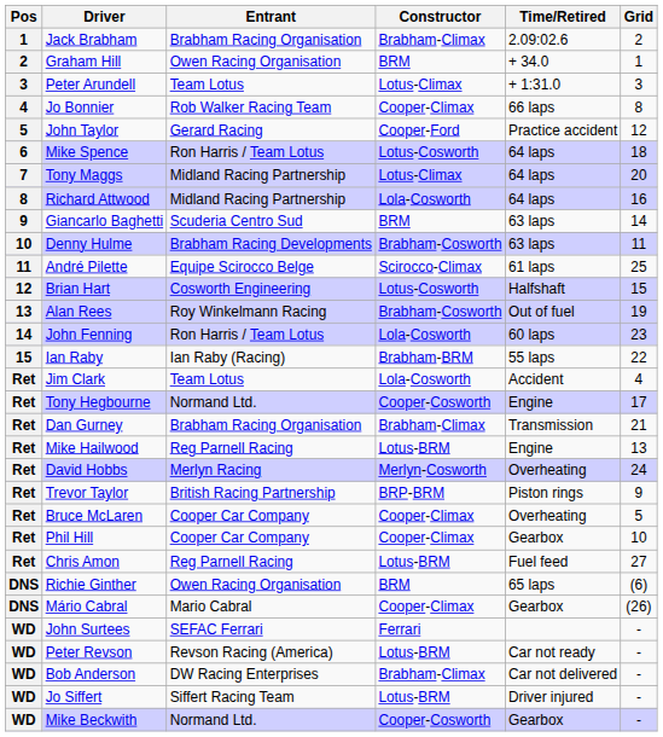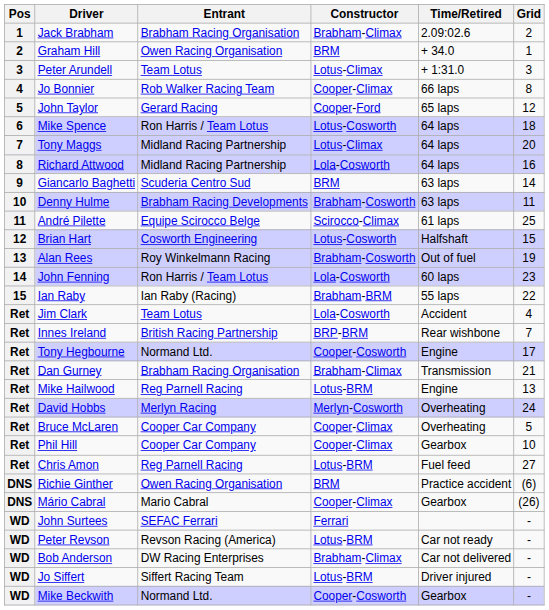 <table class="wikitable" style="font-size: 95%;">
 <tr>
 <th>Pos</th>
 <th>Driver</th>
 <th>Entrant</th>
 <th>Constructor</th>
 <th>Time/Retired</th>
 <th>Grid</th>
 </tr>
 <tr>
 <th>1</th>
 <td> <a href='#'>Jack Brabham</a></td>
 <td><a href='#'>Brabham Racing Organisation</a></td>
 <td><a href='#'>Brabham</a>-<a href='#'>Climax</a></td>
 <td>2.09:02.6</td>
 <td style="text-align:center">2</td>
 </tr>
 <tr>
 <th>2</th>
 <td> <a href='#'>Graham Hill</a></td>
 <td><a href='#'>Owen Racing Organisation</a></td>
 <td><a href='#'>BRM</a></td>
 <td>+ 34.0</td>
 <td style="text-align:center">1</td>
 </tr>
 <tr>
 <th>3</th>
 <td> <a href='#'>Peter Arundell</a></td>
 <td><a href='#'>Team Lotus</a></td>
 <td><a href='#'>Lotus</a>-<a href='#'>Climax</a></td>
 <td>+ 1:31.0</td>
 <td style="text-align:center">3</td>
 </tr>
 <tr>
 <th>4</th>
 <td> <a href='#'>Jo Bonnier</a></td>
 <td><a href='#'>Rob Walker Racing Team</a></td>
 <td><a href='#'>Cooper</a>-<a href='#'>Climax</a></td>
 <td>66 laps</td>
 <td style="text-align:center">8</td>
 </tr>
 <tr>
 <th>5</th>
 <td> <a href='#'>John Taylor</a></td>
 <td><a href='#'>Gerard Racing</a></td>
 <td><a href='#'>Cooper</a>-<a href='#'>Ford</a></td>
-<td>Practice accident</td>
+<td>65 laps</td>
 <td style="text-align:center">12</td>
 </tr>
 <tr style="background-color: #CFCFFF">
 <th>6</th>
 <td> <a href='#'>Mike Spence</a></td>
 <td>Ron Harris / <a href='#'>Team Lotus</a></td>
 <td><a href='#'>Lotus</a>-<a href='#'>Cosworth</a></td>
 <td>64 laps</td>
 <td style="text-align:center">18</td>
 </tr>
 <tr style="background-color: #CFCFFF">
 <th>7</th>
 <td> <a href='#'>Tony Maggs</a></td>
 <td>Midland Racing Partnership</td>
 <td><a href='#'>Lotus</a>-<a href='#'>Climax</a></td>
 <td>64 laps</td>
 <td style="text-align:center">20</td>
 </tr>
 <tr style="background-color: #CFCFFF">
 <th>8</th>
 <td> <a href='#'>Richard Attwood</a></td>
 <td>Midland Racing Partnership</td>
 <td><a href='#'>Lola</a>-<a href='#'>Cosworth</a></td>
 <td>64 laps</td>
 <td style="text-align:center">16</td>
 </tr>
 <tr>
 <th>9</th>
 <td> <a href='#'>Giancarlo Baghetti</a></td>
 <td><a href='#'>Scuderia Centro Sud</a></td>
 <td><a href='#'>BRM</a></td>
 <td>63 laps</td>
 <td style="text-align:center">14</td>
 </tr>
 <tr style="background-color: #CFCFFF">
 <th>10</th>
 <td> <a href='#'>Denny Hulme</a></td>
 <td><a href='#'>Brabham Racing Developments</a></td>
 <td><a href='#'>Brabham</a>-<a href='#'>Cosworth</a></td>
 <td>63 laps</td>
 <td style="text-align:center">11</td>
 </tr>
 <tr>
 <th>11</th>
 <td> <a href='#'>André Pilette</a></td>
 <td><a href='#'>Equipe Scirocco Belge</a></td>
 <td><a href='#'>Scirocco</a>-<a href='#'>Climax</a></td>
 <td>61 laps</td>
 <td style="text-align:center">25</td>
 </tr>
 <tr style="background-color: #CFCFFF">
 <th>12</th>
 <td> <a href='#'>Brian Hart</a></td>
 <td><a href='#'>Cosworth Engineering</a></td>
 <td><a href='#'>Lotus</a>-<a href='#'>Cosworth</a></td>
 <td>Halfshaft</td>
 <td style="text-align:center">15</td>
 </tr>
 <tr style="background-color: #CFCFFF">
 <th>13</th>
 <td> <a href='#'>Alan Rees</a></td>
 <td>Roy Winkelmann Racing</td>
 <td><a href='#'>Brabham</a>-<a href='#'>Cosworth</a></td>
 <td>Out of fuel</td>
 <td style="text-align:center">19</td>
 </tr>
 <tr style="background-color: #CFCFFF">
 <th>14</th>
 <td> <a href='#'>John Fenning</a></td>
 <td>Ron Harris / <a href='#'>Team Lotus</a></td>
 <td><a href='#'>Lola</a>-<a href='#'>Cosworth</a></td>
 <td>60 laps</td>
 <td style="text-align:center">23</td>
 </tr>
 <tr>
 <th>15</th>
 <td> <a href='#'>Ian Raby</a></td>
 <td>Ian Raby (Racing)</td>
 <td><a href='#'>Brabham</a>-<a href='#'>BRM</a></td>
 <td>55 laps</td>
 <td style="text-align:center">22</td>
 </tr>
 <tr>
 <th>Ret</th>
 <td> <a href='#'>Jim Clark</a></td>
 <td><a href='#'>Team Lotus</a></td>
 <td><a href='#'>Lola</a>-<a href='#'>Cosworth</a></td>
 <td>Accident</td>
 <td style="text-align:center">4</td>
 </tr>
+<tr>
+<th>Ret</th>
+<td> <a href='#'>Innes Ireland</a></td>
+<td><a href='#'>British Racing Partnership</a></td>
+<td><a href='#'>BRP</a>-<a href='#'>BRM</a></td>
+<td>Rear wishbone</td>
+<td style="text-align:center">7</td>
+</tr>
 <tr style="background-color: #CFCFFF">
 <th>Ret</th>
 <td> <a href='#'>Tony Hegbourne</a></td>
 <td>Normand Ltd.</td>
 <td><a href='#'>Cooper</a>-<a href='#'>Cosworth</a></td>
 <td>Engine</td>
 <td style="text-align:center">17</td>
 </tr>
 <tr>
 <th>Ret</th>
 <td> <a href='#'>Dan Gurney</a></td>
 <td><a href='#'>Brabham Racing Organisation</a></td>
 <td><a href='#'>Brabham</a>-<a href='#'>Climax</a></td>
 <td>Transmission</td>
 <td style="text-align:center">21</td>
 </tr>
 <tr>
 <th>Ret</th>
 <td> <a href='#'>Mike Hailwood</a></td>
 <td><a href='#'>Reg Parnell Racing</a></td>
 <td><a href='#'>Lotus</a>-<a href='#'>BRM</a></td>
 <td>Engine</td>
 <td style="text-align:center">13</td>
 </tr>
 <tr style="background-color: #CFCFFF">
 <th>Ret</th>
 <td> <a href='#'>David Hobbs</a></td>
 <td><a href='#'>Merlyn Racing</a></td>
 <td><a href='#'>Merlyn</a>-<a href='#'>Cosworth</a></td>
 <td>Overheating</td>
 <td style="text-align:center">24</td>
 </tr>
 <tr>
 <th>Ret</th>
-<td> <a href='#'>Trevor Taylor</a></td>
-<td><a href='#'>British Racing Partnership</a></td>
-<td><a href='#'>BRP</a>-<a href='#'>BRM</a></td>
-<td>Piston rings</td>
-<td style="text-align:center">9</td>
-</tr>
-<tr>
-<th>Ret</th>
 <td> <a href='#'>Bruce McLaren</a></td>
 <td><a href='#'>Cooper Car Company</a></td>
 <td><a href='#'>Cooper</a>-<a href='#'>Climax</a></td>
 <td>Overheating</td>
 <td style="text-align:center">5</td>
 </tr>
 <tr>
 <th>Ret</th>
 <td> <a href='#'>Phil Hill</a></td>
 <td><a href='#'>Cooper Car Company</a></td>
 <td><a href='#'>Cooper</a>-<a href='#'>Climax</a></td>
 <td>Gearbox</td>
 <td style="text-align:center">10</td>
 </tr>
 <tr>
 <th>Ret</th>
 <td> <a href='#'>Chris Amon</a></td>
 <td><a href='#'>Reg Parnell Racing</a></td>
 <td><a href='#'>Lotus</a>-<a href='#'>BRM</a></td>
 <td>Fuel feed</td>
 <td style="text-align:center">27</td>
 </tr>
 <tr>
 <th>DNS</th>
 <td> <a href='#'>Richie Ginther</a></td>
 <td><a href='#'>Owen Racing Organisation</a></td>
 <td><a href='#'>BRM</a></td>
-<td>65 laps</td>
+<td>Practice accident</td>
 <td style="text-align:center">(6)</td>
 </tr>
 <tr>
 <th>DNS</th>
 <td> <a href='#'>Mário Cabral</a></td>
 <td>Mario Cabral</td>
 <td><a href='#'>Cooper</a>-<a href='#'>Climax</a></td>
 <td>Gearbox</td>
 <td style="text-align:center">(26)</td>
 </tr>
 <tr>
 <th>WD</th>
 <td> <a href='#'>John Surtees</a></td>
 <td><a href='#'>SEFAC Ferrari</a></td>
 <td><a href='#'>Ferrari</a></td>
 <td></td>
 <td style="text-align:center">-</td>
 </tr>
 <tr>
 <th>WD</th>
 <td> <a href='#'>Peter Revson</a></td>
 <td>Revson Racing (America)</td>
 <td><a href='#'>Lotus</a>-<a href='#'>BRM</a></td>
 <td>Car not ready</td>
 <td style="text-align:center">-</td>
 </tr>
 <tr>
 <th>WD</th>
 <td> <a href='#'>Bob Anderson</a></td>
 <td>DW Racing Enterprises</td>
 <td><a href='#'>Brabham</a>-<a href='#'>Climax</a></td>
 <td>Car not delivered</td>
 <td style="text-align:center">-</td>
 </tr>
 <tr>
 <th>WD</th>
 <td> <a href='#'>Jo Siffert</a></td>
 <td>Siffert Racing Team</td>
 <td><a href='#'>Lotus</a>-<a href='#'>BRM</a></td>
 <td>Driver injured</td>
 <td style="text-align:center">-</td>
 </tr>
 <tr style="background-color: #CFCFFF">
 <th>WD</th>
 <td> <a href='#'>Mike Beckwith</a></td>
 <td>Normand Ltd.</td>
 <td><a href='#'>Cooper</a>-<a href='#'>Cosworth</a></td>
 <td>Gearbox</td>
 <td style="text-align:center">-</td>
 </tr>
 </table>
